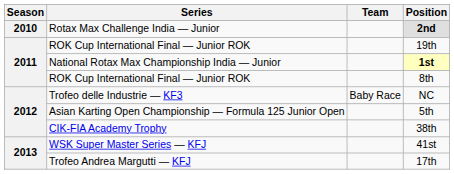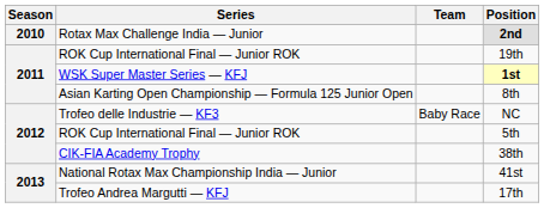 <table class="wikitable" style="font-size: 85%; text-align:center">
 <tr>
 <th>Season</th>
 <th>Series</th>
 <th>Team</th>
 <th>Position</th>
 </tr>
 <tr>
 <th>2010</th>
 <td align="left">Rotax Max Challenge India — Junior</td>
 <td align="left"></td>
 <td style="background:#DFDFDF;"><strong>2nd</strong></td>
 </tr>
 <tr>
 <th rowspan="3">2011</th>
 <td align="left">ROK Cup International Final — Junior ROK</td>
 <td align="left"></td>
 <td>19th</td>
 </tr>
 <tr>
-<td align="left">National Rotax Max Championship India — Junior</td>
+<td align="left"><a href='#'>WSK Super Master Series</a> — <a href='#'>KFJ</a></td>
 <td align="left"></td>
 <td style="background:#FFFFBF;"><strong>1st</strong></td>
 </tr>
 <tr>
-<td align="left">ROK Cup International Final — Junior ROK</td>
+<td align="left">Asian Karting Open Championship — Formula 125 Junior Open</td>
 <td align="left"></td>
 <td>8th</td>
 </tr>
 <tr>
 <th rowspan="3">2012</th>
 <td align="left">Trofeo delle Industrie — <a href='#'>KF3</a></td>
 <td align="left">Baby Race</td>
 <td>NC</td>
 </tr>
 <tr>
-<td align="left">Asian Karting Open Championship — Formula 125 Junior Open</td>
+<td align="left">ROK Cup International Final — Junior ROK</td>
 <td align="left"></td>
 <td>5th</td>
 </tr>
 <tr>
 <td align="left"><a href='#'>CIK-FIA Academy Trophy</a></td>
 <td align="left"></td>
 <td>38th</td>
 </tr>
 <tr>
 <th rowspan="2">2013</th>
-<td align="left"><a href='#'>WSK Super Master Series</a> — <a href='#'>KFJ</a></td>
+<td align="left">National Rotax Max Championship India — Junior</td>
 <td align="left"></td>
 <td>41st</td>
 </tr>
 <tr>
 <td align="left">Trofeo Andrea Margutti — <a href='#'>KFJ</a></td>
 <td align="left"></td>
 <td>17th</td>
 </tr>
 </table>
